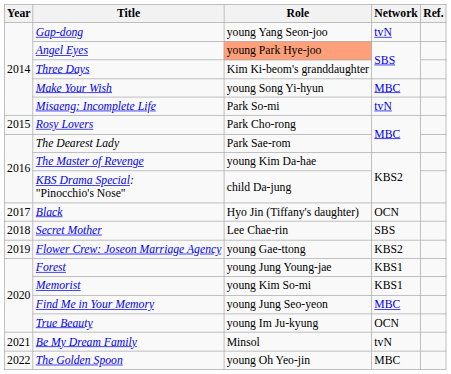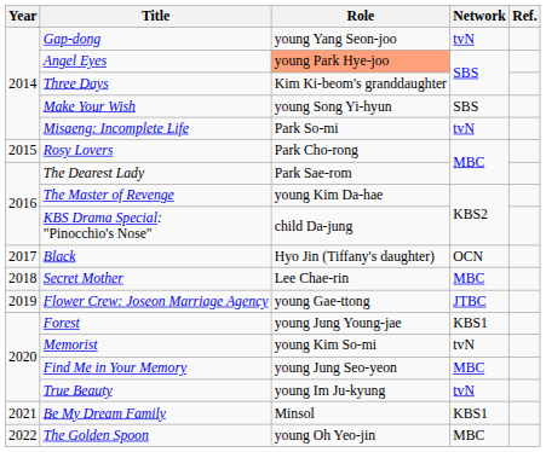 <table class="wikitable">
 <tr>
 <th width=10>Year</th>
 <th>Title</th>
 <th>Role</th>
 <th>Network</th>
 <th>Ref.</th>
 </tr>
 <tr>
 <td rowspan=5>2014</td>
 <td><em><a href='#'>Gap-dong</a></em></td>
 <td>young Yang Seon-joo</td>
 <td><a href='#'>tvN</a></td>
 <td></td>
 </tr>
 <tr>
 <td><em><a href='#'>Angel Eyes</a></em></td>
 <td style="background: lightsalmon;">young Park Hye-joo</td>
 <td rowspan=2><a href='#'>SBS</a></td>
 <td></td>
 </tr>
 <tr>
 <td><em><a href='#'>Three Days</a></em></td>
 <td>Kim Ki-beom's granddaughter</td>
 <td></td>
 </tr>
 <tr>
 <td><em><a href='#'>Make Your Wish</a></em></td>
 <td>young Song Yi-hyun</td>
-<td><a href='#'>MBC</a></td>
+<td>SBS</td>
 <td></td>
 </tr>
 <tr>
 <td><em><a href='#'>Misaeng: Incomplete Life</a></em></td>
 <td>Park So-mi</td>
 <td><a href='#'>tvN</a></td>
 <td></td>
 </tr>
 <tr>
 <td>2015</td>
 <td><em><a href='#'>Rosy Lovers</a></em></td>
 <td>Park Cho-rong</td>
 <td rowspan=2><a href='#'>MBC</a></td>
 <td></td>
 </tr>
 <tr>
 <td rowspan=3>2016</td>
 <td><em>The Dearest Lady</em></td>
 <td>Park Sae-rom</td>
 <td></td>
 </tr>
 <tr>
 <td><em><a href='#'>The Master of Revenge</a></em></td>
 <td>young Kim Da-hae</td>
 <td rowspan=2>KBS2</td>
 <td></td>
 </tr>
 <tr>
 <td><em><a href='#'>KBS Drama Special</a>:</em><br>"Pinocchio's Nose"</td>
 <td>child Da-jung</td>
 <td></td>
 </tr>
 <tr>
 <td>2017</td>
 <td><em><a href='#'>Black</a></em></td>
 <td>Hyo Jin (Tiffany's daughter)</td>
 <td>OCN</td>
 <td></td>
 </tr>
 <tr>
 <td>2018</td>
 <td><em><a href='#'>Secret Mother</a></em></td>
 <td>Lee Chae-rin</td>
-<td>SBS</td>
+<td><a href='#'>MBC</a></td>
 <td></td>
 </tr>
 <tr>
 <td>2019</td>
 <td><em><a href='#'>Flower Crew: Joseon Marriage Agency</a></em></td>
 <td>young Gae-ttong</td>
-<td>KBS2</td>
+<td><a href='#'>JTBC</a></td>
 <td></td>
 </tr>
 <tr>
 <td rowspan=4>2020</td>
 <td><em><a href='#'>Forest</a></em></td>
 <td>young Jung Young-jae</td>
 <td>KBS1</td>
 <td></td>
 </tr>
 <tr>
 <td><em><a href='#'>Memorist</a></em></td>
 <td>young Kim So-mi</td>
-<td>KBS1</td>
+<td>tvN</td>
 <td></td>
 </tr>
 <tr>
 <td><em><a href='#'>Find Me in Your Memory</a></em></td>
 <td>young Jung Seo-yeon</td>
 <td><a href='#'>MBC</a></td>
 <td></td>
 </tr>
 <tr>
 <td><em><a href='#'>True Beauty</a></em></td>
 <td>young Im Ju-kyung</td>
-<td>OCN</td>
+<td><a href='#'>tvN</a></td>
 <td></td>
 </tr>
 <tr>
 <td>2021</td>
 <td><em><a href='#'>Be My Dream Family</a></em></td>
 <td>Minsol</td>
-<td>tvN</td>
+<td>KBS1</td>
 <td></td>
 </tr>
 <tr>
 <td>2022</td>
 <td><em><a href='#'>The Golden Spoon</a></em></td>
 <td>young Oh Yeo-jin</td>
 <td>MBC</td>
 <td></td>
 </tr>
 </table>
